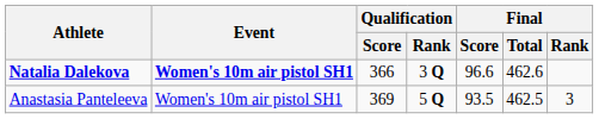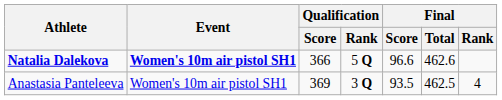 <table class=wikitable style="font-size:90%">
 <tr>
 <th rowspan="2">Athlete</th>
 <th rowspan="2">Event</th>
 <th colspan="2">Qualification</th>
 <th colspan="3">Final</th>
 </tr>
 <tr>
 <th>Score</th>
 <th>Rank</th>
 <th>Score</th>
 <th>Total</th>
 <th>Rank</th>
 </tr>
 <tr>
 <td><strong><a href='#'>Natalia Dalekova</a></strong></td>
 <td><strong><a href='#'>Women's 10m air pistol SH1</a></strong></td>
 <td align=center>366</td>
-<td align=center>3 <strong>Q</strong></td>
+<td align=center>5 <strong>Q</strong></td>
 <td align=center>96.6</td>
 <td align=center>462.6</td>
 <td align=center></td>
 </tr>
 <tr>
 <td><a href='#'>Anastasia Panteleeva</a></td>
 <td><a href='#'>Women's 10m air pistol SH1</a></td>
 <td align=center>369</td>
-<td align=center>5 <strong>Q</strong></td>
+<td align=center>3 <strong>Q</strong></td>
 <td align=center>93.5</td>
 <td align=center>462.5</td>
-<td align=center>3</td>
+<td align=center>4</td>
 </tr>
 </table>
